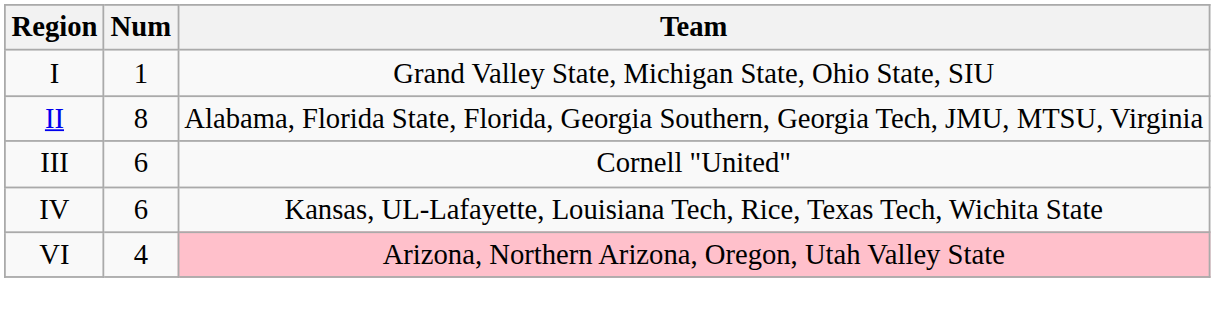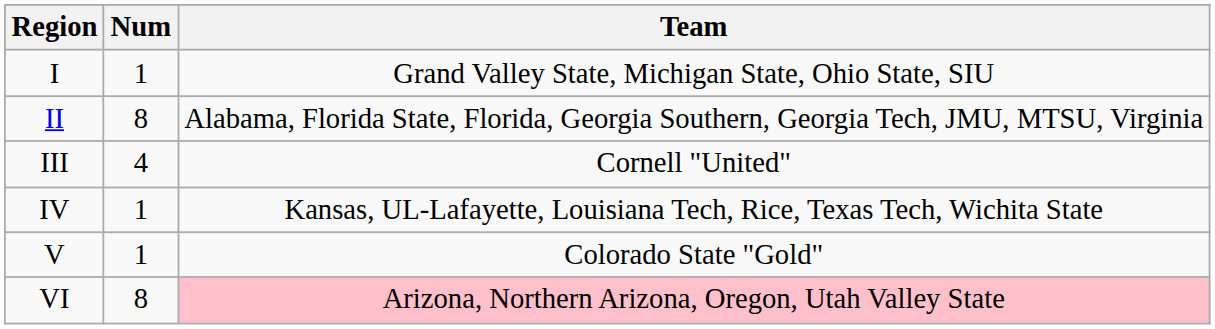 <table class="wikitable sortable" style="text-align:center">
 <tr>
 <th>Region</th>
 <th>Num</th>
 <th>Team</th>
 </tr>
 <tr>
 <td>I</td>
 <td>1</td>
 <td>Grand Valley State, Michigan State, Ohio State, SIU</td>
 </tr>
 <tr>
 <td><a href='#'>II</a></td>
 <td>8</td>
 <td>Alabama, Florida State, Florida, Georgia Southern, Georgia Tech, JMU, MTSU, Virginia</td>
 </tr>
 <tr>
 <td>III</td>
-<td>6</td>
+<td>4</td>
 <td>Cornell "United"</td>
 </tr>
 <tr>
 <td>IV</td>
-<td>6</td>
+<td>1</td>
 <td>Kansas, UL-Lafayette, Louisiana Tech, Rice, Texas Tech, Wichita State</td>
 </tr>
 <tr>
+<td>V</td>
+<td>1</td>
+<td>Colorado State "Gold"</td>
+</tr>
+<tr>
 <td>VI</td>
-<td>4</td>
+<td>8</td>
 <td style="background: pink;">Arizona, Northern Arizona, Oregon, Utah Valley State</td>
 </tr>
 </table>
